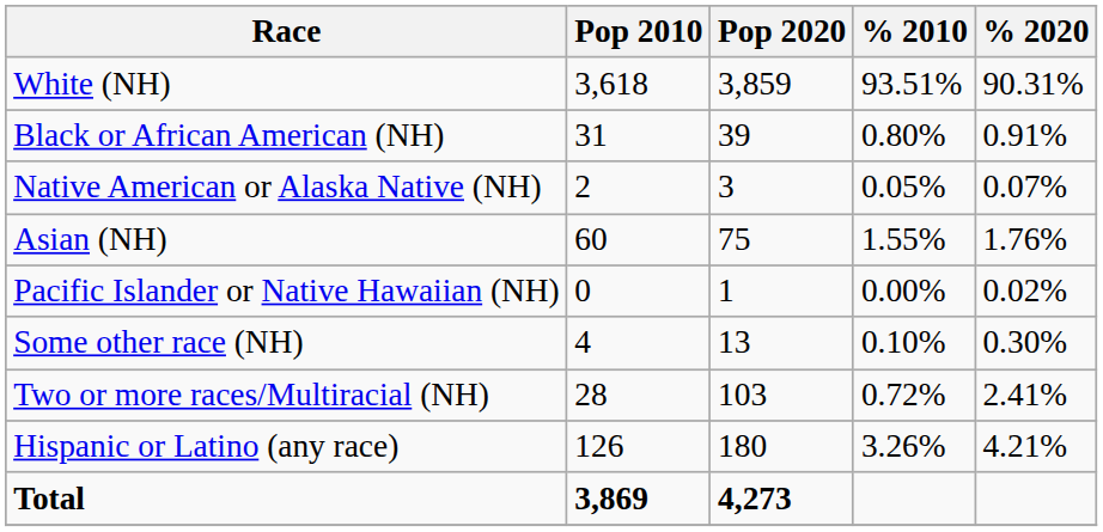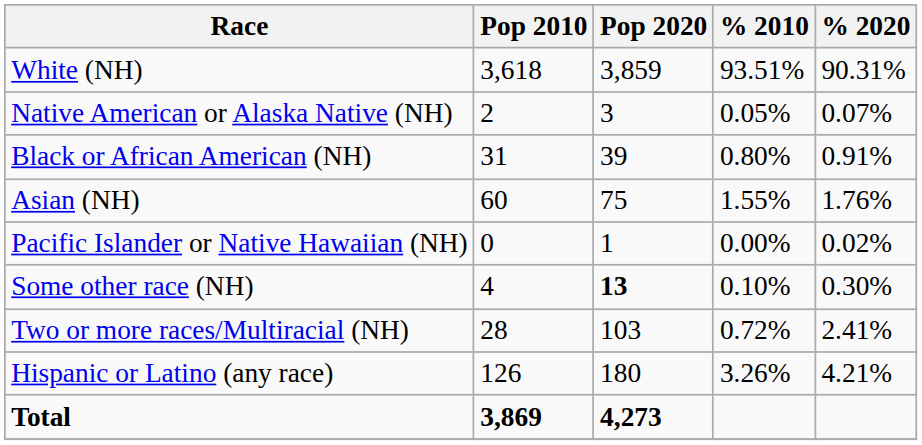 <table class="wikitable">
 <tr>
 <th>Race</th>
 <th>Pop 2010</th>
 <th>Pop 2020</th>
 <th>% 2010</th>
 <th>% 2020</th>
 </tr>
 <tr>
 <td><a href='#'>White</a> (NH)</td>
 <td>3,618</td>
 <td>3,859</td>
 <td>93.51%</td>
 <td>90.31%</td>
 </tr>
 <tr>
+<td><a href='#'>Native American</a> or <a href='#'>Alaska Native</a> (NH)</td>
+<td>2</td>
+<td>3</td>
+<td>0.05%</td>
+<td>0.07%</td>
+</tr>
+<tr>
 <td><a href='#'>Black or African American</a> (NH)</td>
 <td>31</td>
 <td>39</td>
 <td>0.80%</td>
 <td>0.91%</td>
-</tr>
-<tr>
-<td><a href='#'>Native American</a> or <a href='#'>Alaska Native</a> (NH)</td>
-<td>2</td>
-<td>3</td>
-<td>0.05%</td>
-<td>0.07%</td>
 </tr>
 <tr>
 <td><a href='#'>Asian</a> (NH)</td>
 <td>60</td>
 <td>75</td>
 <td>1.55%</td>
 <td>1.76%</td>
 </tr>
 <tr>
 <td><a href='#'>Pacific Islander</a> or <a href='#'>Native Hawaiian</a> (NH)</td>
 <td>0</td>
 <td>1</td>
 <td>0.00%</td>
 <td>0.02%</td>
 </tr>
 <tr>
 <td><a href='#'>Some other race</a> (NH)</td>
 <td>4</td>
-<td>13</td>
+<td><strong>13</strong></td>
 <td>0.10%</td>
 <td>0.30%</td>
 </tr>
 <tr>
 <td><a href='#'>Two or more races/Multiracial</a> (NH)</td>
 <td>28</td>
 <td>103</td>
 <td>0.72%</td>
 <td>2.41%</td>
 </tr>
 <tr>
 <td><a href='#'>Hispanic or Latino</a> (any race)</td>
 <td>126</td>
 <td>180</td>
 <td>3.26%</td>
 <td>4.21%</td>
 </tr>
 <tr>
 <td><strong>Total</strong></td>
 <td><strong>3,869</strong></td>
 <td><strong>4,273</strong></td>
 <td></td>
 <td></td>
 </tr>
 <tr>
 </tr>
 </table>
